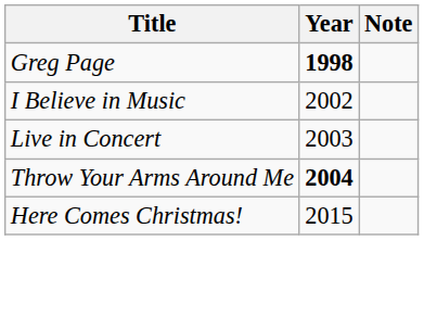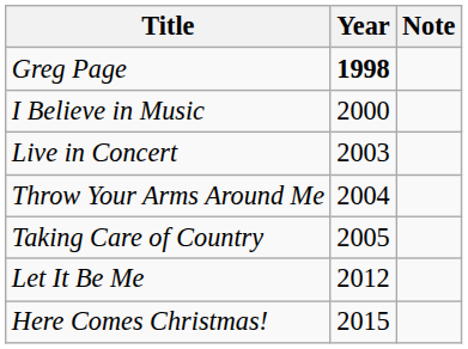 <table class="wikitable">
 <tr>
 <th>Title</th>
 <th>Year</th>
 <th>Note</th>
 </tr>
 <tr>
 <td><em>Greg Page</em></td>
 <td><strong>1998</strong></td>
 <td></td>
 </tr>
 <tr>
 <td><em>I Believe in Music</em></td>
-<td>2002</td>
+<td>2000</td>
 <td></td>
 </tr>
 <tr>
 <td><em>Live in Concert</em></td>
 <td>2003</td>
 <td></td>
 </tr>
 <tr>
 <td><em>Throw Your Arms Around Me</em></td>
-<td><strong>2004</strong></td>
+<td>2004</td>
+<td></td>
+</tr>
+<tr>
+<td><em>Taking Care of Country</em></td>
+<td>2005</td>
+<td></td>
+</tr>
+<tr>
+<td><em>Let It Be Me</em></td>
+<td>2012</td>
 <td></td>
 </tr>
 <tr>
 <td><em>Here Comes Christmas!</em></td>
 <td>2015</td>
 <td></td>
 </tr>
 </table>
